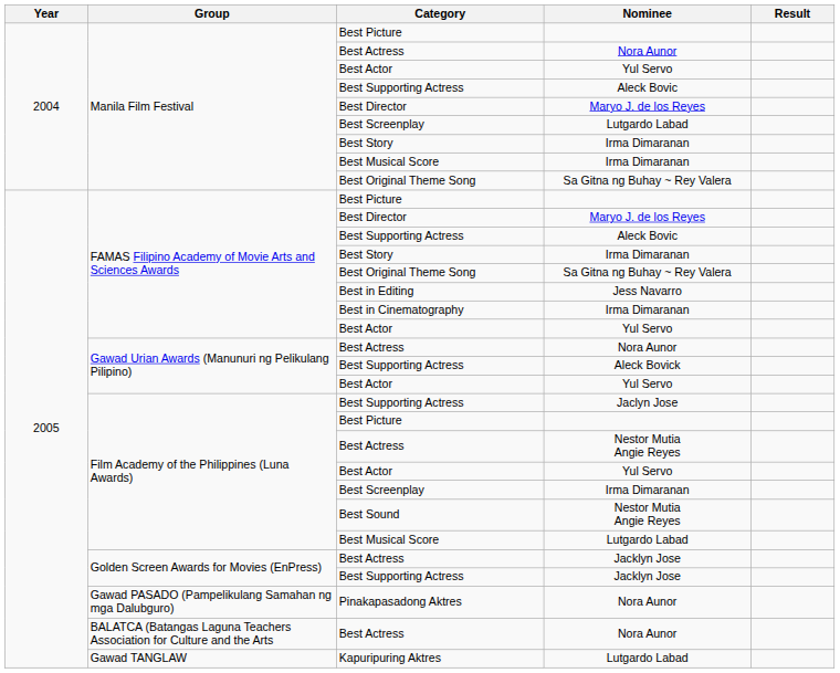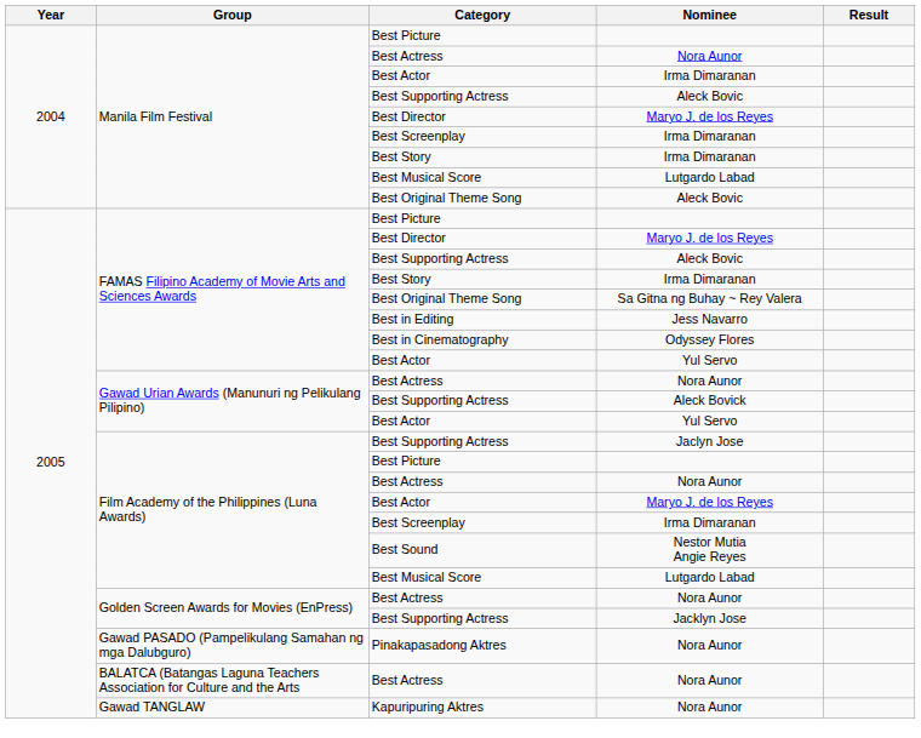 <table | width="90%" class="wikitable sortable">
 <tr>
 <th width="10%">Year</th>
 <th width="30%">Group</th>
 <th width="25%">Category</th>
 <th width="25%">Nominee</th>
 <th width="10%">Result</th>
 </tr>
 <tr>
 <td rowspan="9" align="center">2004</td>
 <td rowspan="9" align="left">Manila Film Festival</td>
 <td align="left">Best Picture</td>
 <td align="center"></td>
 <td></td>
 </tr>
 <tr>
 <td align="left">Best Actress</td>
 <td align="center"><a href='#'>Nora Aunor</a></td>
 <td></td>
 </tr>
 <tr>
 <td align="left">Best Actor</td>
-<td align="center">Yul Servo</td>
+<td align="center">Irma Dimaranan</td>
 <td></td>
 </tr>
 <tr>
 <td align="left">Best Supporting Actress</td>
 <td align="center">Aleck Bovic</td>
 <td></td>
 </tr>
 <tr>
 <td align="left">Best Director</td>
 <td align="center"><a href='#'>Maryo J. de los Reyes</a></td>
 <td></td>
 </tr>
 <tr>
 <td align="left">Best Screenplay</td>
-<td align="center">Lutgardo Labad</td>
+<td align="center">Irma Dimaranan</td>
 <td></td>
 </tr>
 <tr>
 <td align="left">Best Story</td>
 <td align="center">Irma Dimaranan</td>
 <td></td>
 </tr>
 <tr>
 <td align="left">Best Musical Score</td>
-<td align="center">Irma Dimaranan</td>
+<td align="center">Lutgardo Labad</td>
 <td></td>
 </tr>
 <tr>
 <td align="left">Best Original Theme Song</td>
-<td align="center">Sa Gitna ng Buhay ~ Rey Valera</td>
+<td align="center">Aleck Bovic</td>
 <td></td>
 </tr>
 <tr>
 <td rowspan="25" align="center">2005</td>
 <td rowspan="8" align="left">FAMAS <a href='#'>Filipino Academy of Movie Arts and Sciences Awards</a></td>
 <td align="left">Best Picture</td>
 <td align="center"></td>
 <td></td>
 </tr>
 <tr>
 <td align="left">Best Director</td>
 <td align="center"><a href='#'>Maryo J. de los Reyes</a></td>
 <td></td>
 </tr>
 <tr>
 <td align="left">Best Supporting Actress</td>
 <td align="center">Aleck Bovic</td>
 <td></td>
 </tr>
 <tr>
 <td align="left">Best Story</td>
 <td align="center">Irma Dimaranan</td>
 <td></td>
 </tr>
 <tr>
 <td align="left">Best Original Theme Song</td>
 <td align="center">Sa Gitna ng Buhay ~ Rey Valera</td>
 <td></td>
 </tr>
 <tr>
 <td align="left">Best in Editing</td>
 <td align="center">Jess Navarro</td>
 <td></td>
 </tr>
 <tr>
 <td align="left">Best in Cinematography</td>
-<td align="center">Irma Dimaranan</td>
+<td align="center">Odyssey Flores</td>
 <td></td>
 </tr>
 <tr>
 <td align="left">Best Actor</td>
 <td align="center">Yul Servo</td>
 <td></td>
 </tr>
 <tr>
 <td rowspan="3" align="left"><a href='#'>Gawad Urian Awards</a> (Manunuri ng Pelikulang Pilipino)</td>
 <td align="left">Best Actress</td>
 <td align="center">Nora Aunor</td>
 <td></td>
 </tr>
 <tr>
 <td align="left">Best Supporting Actress</td>
 <td align="center">Aleck Bovick</td>
 <td></td>
 </tr>
 <tr>
 <td align="left">Best Actor</td>
 <td align="center">Yul Servo</td>
 <td></td>
 </tr>
 <tr>
 <td rowspan="7" align="left">Film Academy of the Philippines (Luna Awards)</td>
 <td align="left">Best Supporting Actress</td>
 <td align="center">Jaclyn Jose</td>
 <td></td>
 </tr>
 <tr>
 <td align="left">Best Picture</td>
 <td align="center"></td>
 <td></td>
 </tr>
 <tr>
 <td align="left">Best Actress</td>
-<td align="center">Nestor Mutia<br>Angie Reyes</td>
+<td align="center">Nora Aunor</td>
 <td></td>
 </tr>
 <tr>
 <td align="left">Best Actor</td>
-<td align="center">Yul Servo</td>
+<td align="center"><a href='#'>Maryo J. de los Reyes</a></td>
 <td></td>
 </tr>
 <tr>
 <td align="left">Best Screenplay</td>
 <td align="center">Irma Dimaranan</td>
 <td></td>
 </tr>
 <tr>
 <td align="left">Best Sound</td>
 <td align="center">Nestor Mutia<br>Angie Reyes</td>
 <td></td>
 </tr>
 <tr>
 <td align="left">Best Musical Score</td>
 <td align="center">Lutgardo Labad</td>
 <td></td>
 </tr>
 <tr>
 <td rowspan="2" align="left">Golden Screen Awards for Movies (EnPress)</td>
 <td align="left">Best Actress</td>
-<td align="center">Jacklyn Jose</td>
+<td align="center">Nora Aunor</td>
 <td></td>
 </tr>
 <tr>
 <td align="left">Best Supporting Actress</td>
 <td align="center">Jacklyn Jose</td>
 <td></td>
 </tr>
 <tr>
 <td align="left">Gawad PASADO (Pampelikulang Samahan ng mga Dalubguro)</td>
 <td align="left">Pinakapasadong Aktres</td>
 <td align="center">Nora Aunor</td>
 <td></td>
 </tr>
 <tr>
 <td align="left">BALATCA (Batangas Laguna Teachers Association for Culture and the Arts</td>
 <td align="left">Best Actress</td>
 <td align="center">Nora Aunor</td>
 <td></td>
 </tr>
 <tr>
 <td align="left">Gawad TANGLAW</td>
 <td align="left">Kapuripuring Aktres</td>
-<td align="center">Lutgardo Labad</td>
+<td align="center">Nora Aunor</td>
 <td></td>
 </tr>
 </table>
